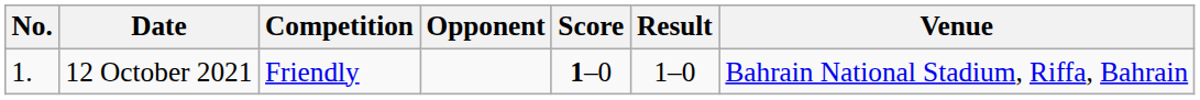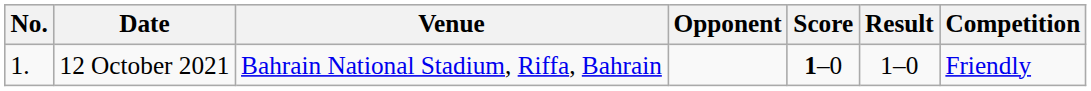 <table class="wikitable">
 <tr>
 <th>No.</th>
 <th>Date</th>
-<th>Competition</th>
+<th>Venue</th>
 <th>Opponent</th>
 <th>Score</th>
 <th>Result</th>
-<th>Venue</th>
+<th>Competition</th>
 </tr>
 <tr>
 <td>1.</td>
 <td>12 October 2021</td>
-<td><a href='#'>Friendly</a></td>
+<td><a href='#'>Bahrain National Stadium</a>, <a href='#'>Riffa</a>, <a href='#'>Bahrain</a></td>
 <td></td>
 <td align=center><strong>1</strong>–0</td>
 <td align=center>1–0</td>
-<td><a href='#'>Bahrain National Stadium</a>, <a href='#'>Riffa</a>, <a href='#'>Bahrain</a></td>
+<td><a href='#'>Friendly</a></td>
 </tr>
 </table>
